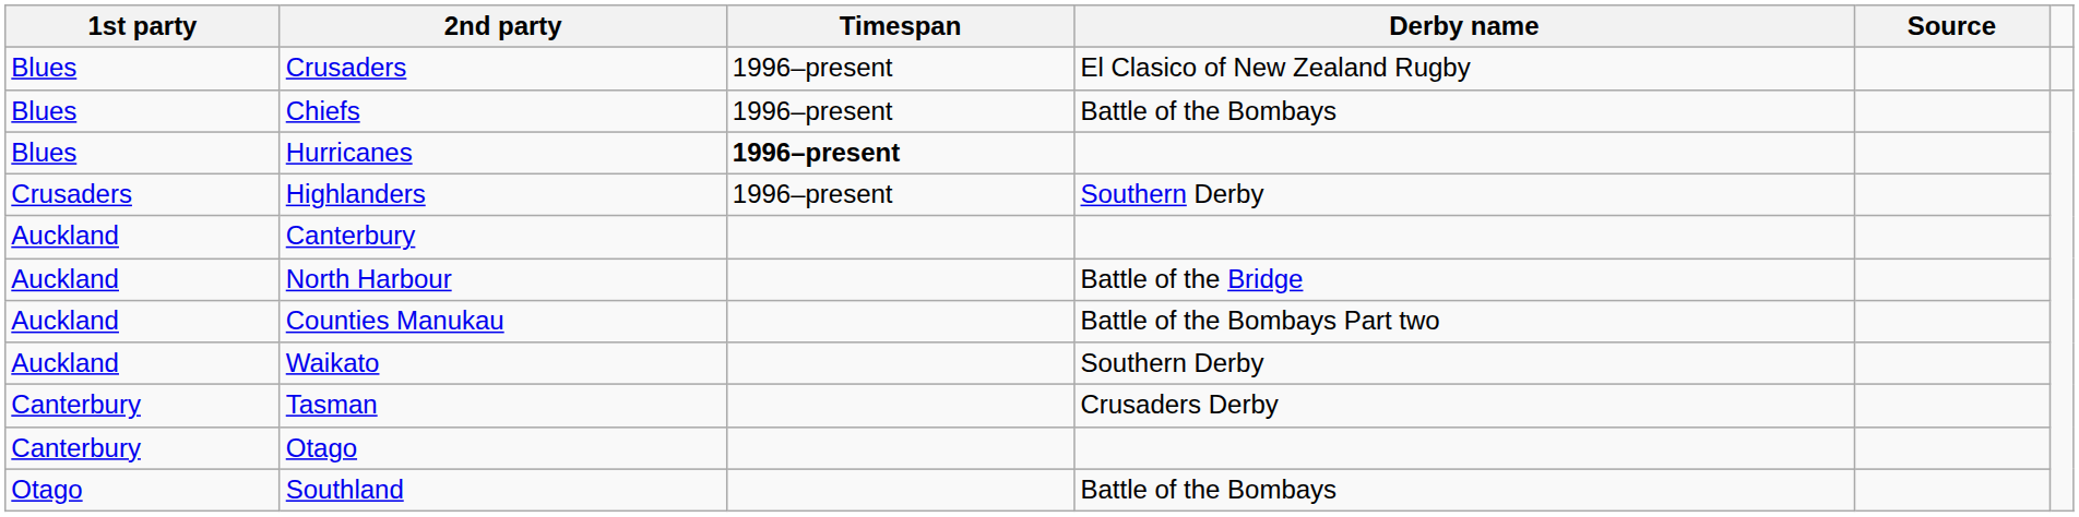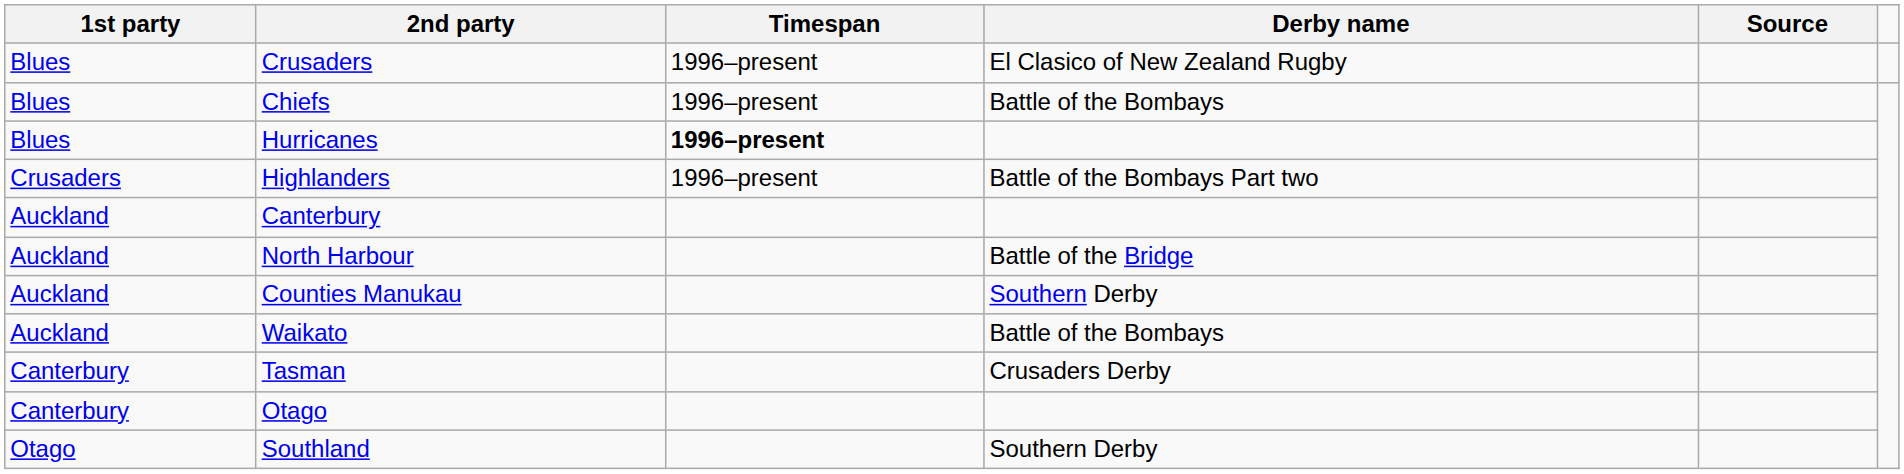 <table class="wikitable"  style="font-size:98%; width:98%;">
 <tr>
 <th>1st party</th>
 <th>2nd party</th>
 <th>Timespan</th>
 <th>Derby name</th>
 <th class="unsortable">Source</th>
 </tr>
 <tr>
 <td><a href='#'>Blues</a></td>
 <td><a href='#'>Crusaders</a></td>
 <td>1996–present</td>
 <td>El Clasico of New Zealand Rugby</td>
 <td></td>
 <td></td>
 </tr>
 <tr>
 <td><a href='#'>Blues</a></td>
 <td><a href='#'>Chiefs</a></td>
 <td>1996–present</td>
 <td>Battle of the Bombays</td>
 <td></td>
 </tr>
 <tr>
 <td><a href='#'>Blues</a></td>
 <td><a href='#'>Hurricanes</a></td>
 <td><strong>1996–present</strong></td>
 <td></td>
 <td></td>
 </tr>
 <tr>
 <td><a href='#'>Crusaders</a></td>
 <td><a href='#'>Highlanders</a></td>
 <td>1996–present</td>
-<td><a href='#'>Southern</a> Derby</td>
+<td>Battle of the Bombays Part two</td>
 <td></td>
 </tr>
 <tr>
 <td><a href='#'>Auckland</a></td>
 <td><a href='#'>Canterbury</a></td>
 <td></td>
 <td></td>
 <td></td>
 </tr>
 <tr>
 <td><a href='#'>Auckland</a></td>
 <td><a href='#'>North Harbour</a></td>
 <td></td>
 <td>Battle of the <a href='#'>Bridge</a></td>
 <td></td>
 </tr>
 <tr>
 <td><a href='#'>Auckland</a></td>
 <td><a href='#'>Counties Manukau</a></td>
 <td></td>
-<td>Battle of the Bombays Part two</td>
+<td><a href='#'>Southern</a> Derby</td>
 <td></td>
 </tr>
 <tr>
 <td><a href='#'>Auckland</a></td>
 <td><a href='#'>Waikato</a></td>
 <td></td>
-<td>Southern Derby</td>
+<td>Battle of the Bombays</td>
 <td></td>
 </tr>
 <tr>
 <td><a href='#'>Canterbury</a></td>
 <td><a href='#'>Tasman</a></td>
 <td></td>
 <td>Crusaders Derby</td>
 <td></td>
 </tr>
 <tr>
 <td><a href='#'>Canterbury</a></td>
 <td><a href='#'>Otago</a></td>
 <td></td>
 <td></td>
 <td></td>
 </tr>
 <tr>
 <td><a href='#'>Otago</a></td>
 <td><a href='#'>Southland</a></td>
 <td></td>
-<td>Battle of the Bombays</td>
+<td>Southern Derby</td>
 <td></td>
 </tr>
 </table>
